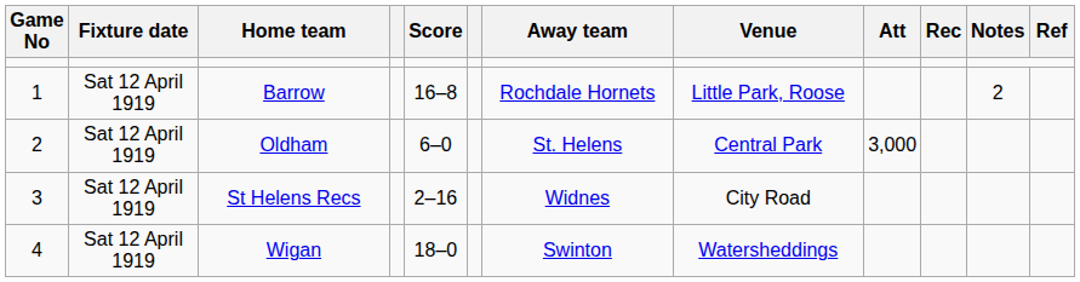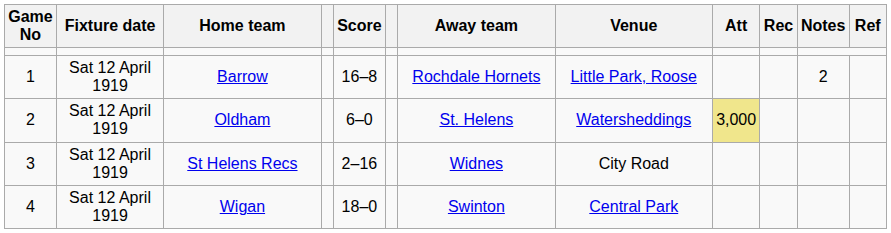 <table class="wikitable" style="text-align:center;">
 <tr>
 <th width=20 abbr="No">Game No</th>
 <th width=100 abbr="Date">Fixture date</th>
 <th width=150 abbr="Home team">Home team</th>
 <th width=5 abbr="space"></th>
 <th width=20 abbr="Score">Score</th>
 <th width=5 abbr="space"></th>
 <th width=150 abbr="Away team">Away team</th>
 <th width=150 abbr="Venue">Venue</th>
 <th width=30 abbr="Att">Att</th>
 <th width=30 abbr="Rec">Rec</th>
 <th width=20 abbr="Notes">Notes</th>
 <th width=30 abbr="Ref">Ref</th>
 </tr>
 <tr>
 <td></td>
 <td></td>
 <td></td>
 <td></td>
 <td></td>
 <td></td>
 <td></td>
 <td></td>
 <td></td>
 <td></td>
 </tr>
 <tr>
 <td>1</td>
 <td>Sat 12 April 1919</td>
 <td><a href='#'>Barrow</a></td>
 <td></td>
 <td>16–8</td>
 <td></td>
 <td><a href='#'>Rochdale Hornets</a></td>
 <td><a href='#'>Little Park, Roose</a></td>
 <td></td>
 <td></td>
 <td>2</td>
 <td></td>
 </tr>
 <tr>
 <td>2</td>
 <td>Sat 12 April 1919</td>
 <td><a href='#'>Oldham</a></td>
 <td></td>
 <td>6–0</td>
 <td></td>
 <td><a href='#'>St. Helens</a></td>
-<td><a href='#'>Central Park</a></td>
-<td>3,000</td>
+<td><a href='#'>Watersheddings</a></td>
+<td style="background: khaki;">3,000</td>
 <td></td>
 <td></td>
 <td></td>
 </tr>
 <tr>
 <td>3</td>
 <td>Sat 12 April 1919</td>
 <td><a href='#'>St Helens Recs</a></td>
 <td></td>
 <td>2–16</td>
 <td></td>
 <td><a href='#'>Widnes</a></td>
 <td>City Road</td>
 <td></td>
 <td></td>
 <td></td>
 <td></td>
 </tr>
 <tr>
 <td>4</td>
 <td>Sat 12 April 1919</td>
 <td><a href='#'>Wigan</a></td>
 <td></td>
 <td>18–0</td>
 <td></td>
 <td><a href='#'>Swinton</a></td>
-<td><a href='#'>Watersheddings</a></td>
+<td><a href='#'>Central Park</a></td>
 <td></td>
 <td></td>
 <td></td>
 <td></td>
 </tr>
 </table>
